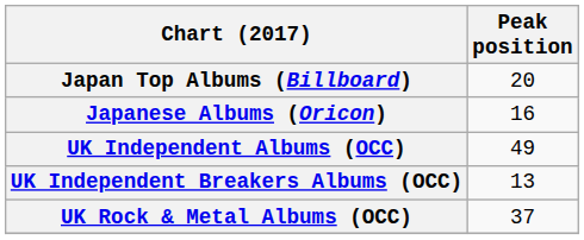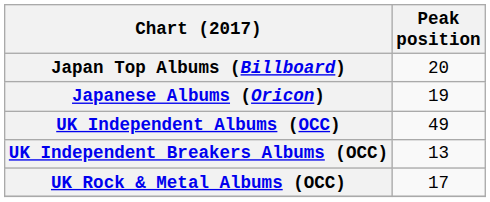 <table class="wikitable sortable plainrowheaders">
 <tr>
 <th>Chart (2017)</th>
 <th>Peak<br>position</th>
 </tr>
 <tr>
 <th scope="row">Japan Top Albums (<em><a href='#'>Billboard</a></em>)</th>
 <td align="center">20</td>
 </tr>
 <tr>
 <th scope="row"><a href='#'>Japanese Albums</a> (<em><a href='#'>Oricon</a></em>)</th>
-<td align="center">16</td>
+<td align="center">19</td>
 </tr>
 <tr>
 <th scope="row"><a href='#'>UK Independent Albums</a> (<a href='#'>OCC</a>)</th>
 <td align="center">49</td>
 </tr>
 <tr>
 <th scope="row"><a href='#'>UK Independent Breakers Albums</a> (OCC)</th>
 <td align="center">13</td>
 </tr>
 <tr>
 <th scope="row"><a href='#'>UK Rock & Metal Albums</a> (OCC)</th>
-<td align="center">37</td>
+<td align="center">17</td>
 </tr>
 <tr>
 </tr>
 </table>
